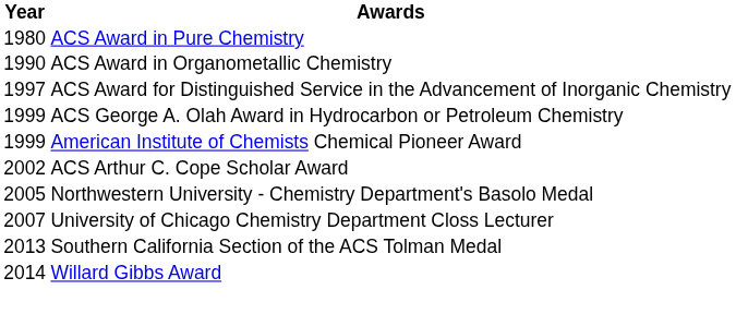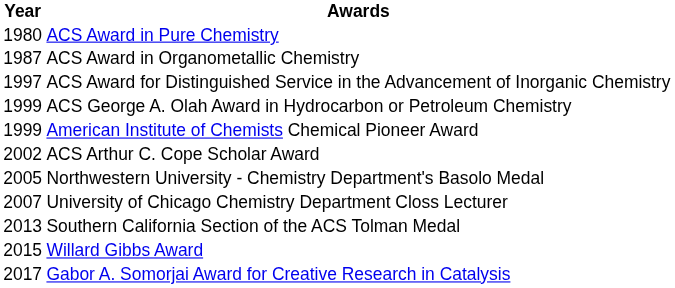 <table class="sortable">
 <tr>
 <th>Year</th>
 <th>Awards</th>
 </tr>
 <tr>
 <td>1980</td>
 <td><a href='#'>ACS Award in Pure Chemistry</a></td>
 </tr>
 <tr>
-<td>1990</td>
+<td>1987</td>
 <td>ACS Award in Organometallic Chemistry</td>
 </tr>
 <tr>
 <td>1997</td>
 <td>ACS Award for Distinguished Service in the Advancement of Inorganic Chemistry</td>
 </tr>
 <tr>
 <td>1999</td>
 <td>ACS George A. Olah Award in Hydrocarbon or Petroleum Chemistry</td>
 </tr>
 <tr>
 <td>1999</td>
 <td><a href='#'>American Institute of Chemists</a> Chemical Pioneer Award</td>
 </tr>
 <tr>
 <td>2002</td>
 <td>ACS Arthur C. Cope Scholar Award</td>
 </tr>
 <tr>
 <td>2005</td>
 <td>Northwestern University - Chemistry Department's Basolo Medal</td>
 </tr>
 <tr>
 <td>2007</td>
 <td>University of Chicago Chemistry Department Closs Lecturer</td>
 </tr>
 <tr>
 <td>2013</td>
 <td>Southern California Section of the ACS Tolman Medal</td>
 </tr>
 <tr>
-<td>2014</td>
+<td>2015</td>
 <td><a href='#'>Willard Gibbs Award</a></td>
 </tr>
+<tr>
+<td>2017</td>
+<td><a href='#'>Gabor A. Somorjai Award for Creative Research in Catalysis</a></td>
+<td></td>
+<td></td>
+</tr>
 </table>
